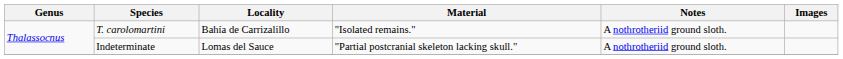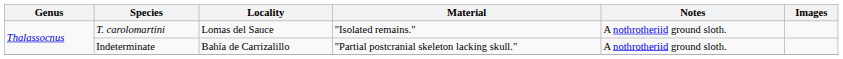 <table class="wikitable" align="center" width="100%">
 <tr>
 <th>Genus</th>
 <th>Species</th>
 <th>Locality</th>
 <th>Material</th>
 <th>Notes</th>
 <th>Images</th>
 </tr>
 <tr>
 <td rowspan="2"><em><a href='#'>Thalassocnus</a></em></td>
 <td><em>T. carolomartini</em></td>
-<td>Bahía de Carrizalillo</td>
+<td>Lomas del Sauce</td>
 <td>"Isolated remains."</td>
 <td>A <a href='#'>nothrotheriid</a> ground sloth.</td>
 <td></td>
 </tr>
 <tr>
 <td>Indeterminate</td>
-<td>Lomas del Sauce</td>
+<td>Bahía de Carrizalillo</td>
 <td>"Partial postcranial skeleton lacking skull."</td>
 <td>A <a href='#'>nothrotheriid</a> ground sloth.</td>
 <td></td>
 </tr>
 <tr>
 </tr>
 </table>
